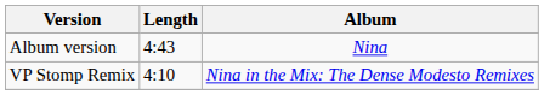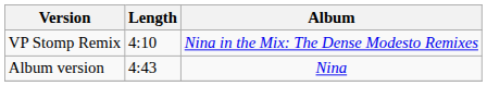 <table class="wikitable">
 <tr>
 <th>Version</th>
 <th>Length</th>
 <th>Album</th>
 </tr>
 <tr>
+<td>VP Stomp Remix</td>
+<td>4:10</td>
+<td><em><a href='#'>Nina in the Mix: The Dense Modesto Remixes</a></em></td>
+</tr>
+<tr>
 <td>Album version</td>
 <td>4:43</td>
 <td align="center"><em><a href='#'>Nina</a></em></td>
 </tr>
 <tr>
-<td>VP Stomp Remix</td>
-<td>4:10</td>
-<td><em><a href='#'>Nina in the Mix: The Dense Modesto Remixes</a></em></td>
-</tr>
-<tr>
 </tr>
 </table>
